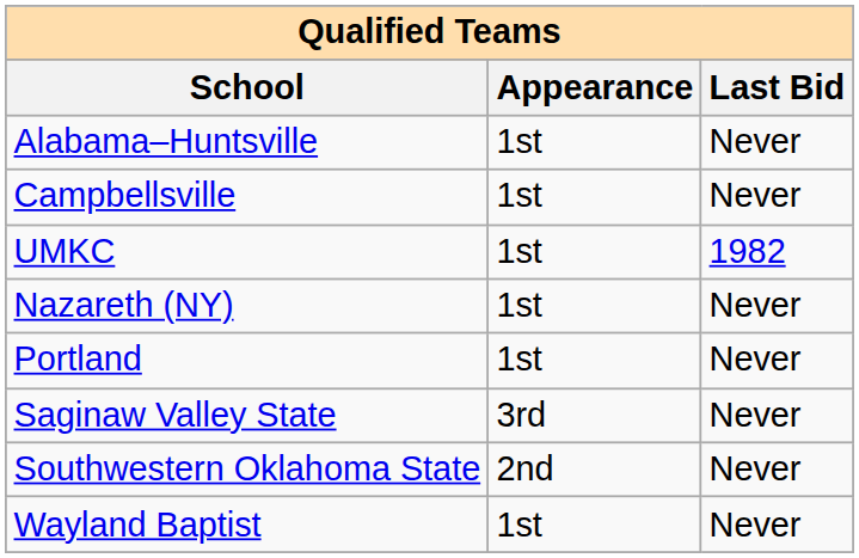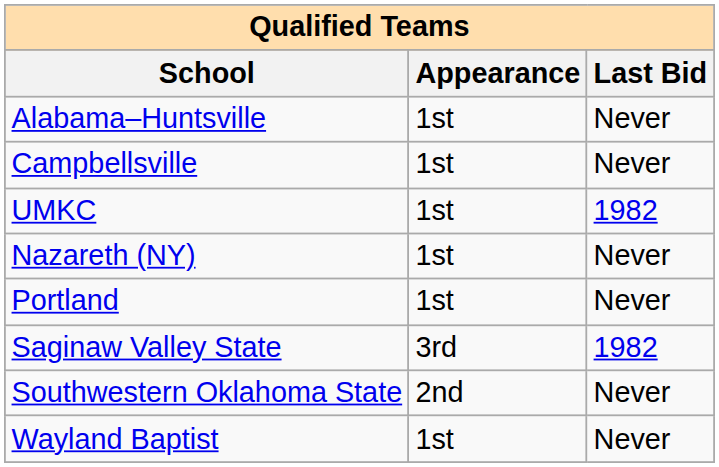 <table class="wikitable">
 <tr>
 <th colspan="5" style="background:#ffdead;">Qualified Teams</th>
 </tr>
 <tr>
 <th>School</th>
 <th>Appearance</th>
 <th>Last Bid</th>
 </tr>
 <tr>
 <td><a href='#'>Alabama–Huntsville</a></td>
 <td>1st</td>
 <td>Never</td>
 </tr>
 <tr>
 <td><a href='#'>Campbellsville</a></td>
 <td>1st</td>
 <td>Never</td>
 </tr>
 <tr>
 <td><a href='#'>UMKC</a></td>
 <td>1st</td>
 <td><a href='#'>1982</a></td>
 </tr>
 <tr>
 <td><a href='#'>Nazareth (NY)</a></td>
 <td>1st</td>
 <td>Never</td>
 </tr>
 <tr>
 <td><a href='#'>Portland</a></td>
 <td>1st</td>
 <td>Never</td>
 </tr>
 <tr>
 <td><a href='#'>Saginaw Valley State</a></td>
 <td>3rd</td>
-<td>Never</td>
+<td><a href='#'>1982</a></td>
 </tr>
 <tr>
 <td><a href='#'>Southwestern Oklahoma State</a></td>
 <td>2nd</td>
 <td>Never</td>
 </tr>
 <tr>
 <td><a href='#'>Wayland Baptist</a></td>
 <td>1st</td>
 <td>Never</td>
 </tr>
 </table>
